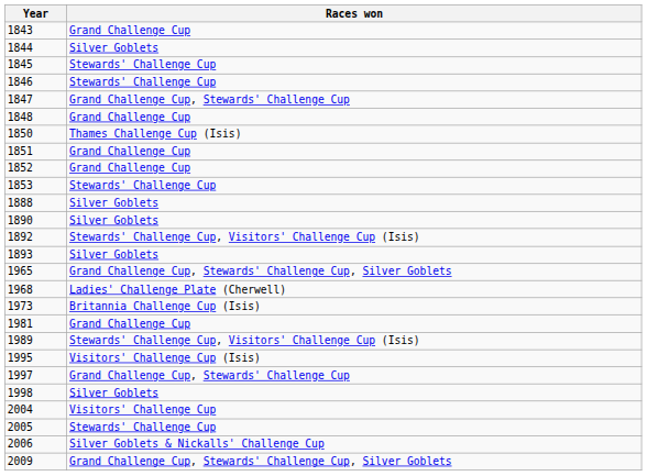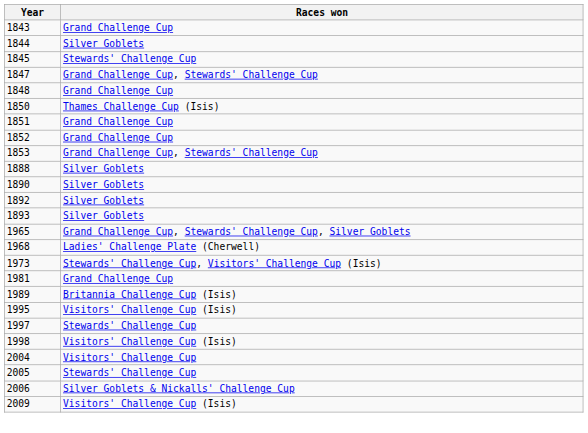 <table class="wikitable">
 <tr>
 <th width=70>Year</th>
 <th width=700>Races won</th>
 </tr>
 <tr>
 <td>1843</td>
 <td><a href='#'>Grand Challenge Cup</a></td>
 </tr>
 <tr>
 <td>1844</td>
 <td><a href='#'>Silver Goblets</a></td>
 </tr>
 <tr>
 <td>1845</td>
-<td><a href='#'>Stewards' Challenge Cup</a></td>
-</tr>
-<tr>
-<td>1846</td>
 <td><a href='#'>Stewards' Challenge Cup</a></td>
 </tr>
 <tr>
 <td>1847</td>
 <td><a href='#'>Grand Challenge Cup</a>, <a href='#'>Stewards' Challenge Cup</a></td>
 </tr>
 <tr>
 <td>1848</td>
 <td><a href='#'>Grand Challenge Cup</a></td>
 </tr>
 <tr>
 <td>1850</td>
 <td><a href='#'>Thames Challenge Cup</a> (Isis)</td>
 </tr>
 <tr>
 <td>1851</td>
 <td><a href='#'>Grand Challenge Cup</a></td>
 </tr>
 <tr>
 <td>1852</td>
 <td><a href='#'>Grand Challenge Cup</a></td>
 </tr>
 <tr>
 <td>1853</td>
-<td><a href='#'>Stewards' Challenge Cup</a></td>
+<td><a href='#'>Grand Challenge Cup</a>, <a href='#'>Stewards' Challenge Cup</a></td>
 </tr>
 <tr>
 <td>1888</td>
 <td><a href='#'>Silver Goblets</a></td>
 </tr>
 <tr>
 <td>1890</td>
 <td><a href='#'>Silver Goblets</a></td>
 </tr>
 <tr>
 <td>1892</td>
-<td><a href='#'>Stewards' Challenge Cup</a>, <a href='#'>Visitors' Challenge Cup</a> (Isis)</td>
+<td><a href='#'>Silver Goblets</a></td>
 </tr>
 <tr>
 <td>1893</td>
 <td><a href='#'>Silver Goblets</a></td>
 </tr>
 <tr>
 <td>1965</td>
 <td><a href='#'>Grand Challenge Cup</a>, <a href='#'>Stewards' Challenge Cup</a>, <a href='#'>Silver Goblets</a></td>
 </tr>
 <tr>
 <td>1968</td>
 <td><a href='#'>Ladies' Challenge Plate</a> (Cherwell)</td>
 </tr>
 <tr>
 <td>1973</td>
-<td><a href='#'>Britannia Challenge Cup</a> (Isis)</td>
+<td><a href='#'>Stewards' Challenge Cup</a>, <a href='#'>Visitors' Challenge Cup</a> (Isis)</td>
 </tr>
 <tr>
 <td>1981</td>
 <td><a href='#'>Grand Challenge Cup</a></td>
 </tr>
 <tr>
 <td>1989</td>
-<td><a href='#'>Stewards' Challenge Cup</a>, <a href='#'>Visitors' Challenge Cup</a> (Isis)</td>
+<td><a href='#'>Britannia Challenge Cup</a> (Isis)</td>
 </tr>
 <tr>
 <td>1995</td>
 <td><a href='#'>Visitors' Challenge Cup</a> (Isis)</td>
 </tr>
 <tr>
 <td>1997</td>
-<td><a href='#'>Grand Challenge Cup</a>, <a href='#'>Stewards' Challenge Cup</a></td>
+<td><a href='#'>Stewards' Challenge Cup</a></td>
 </tr>
 <tr>
 <td>1998</td>
-<td><a href='#'>Silver Goblets</a></td>
+<td><a href='#'>Visitors' Challenge Cup</a> (Isis)</td>
 </tr>
 <tr>
 <td>2004</td>
 <td><a href='#'>Visitors' Challenge Cup</a></td>
 </tr>
 <tr>
 <td>2005</td>
 <td><a href='#'>Stewards' Challenge Cup</a></td>
 </tr>
 <tr>
 <td>2006</td>
 <td><a href='#'>Silver Goblets & Nickalls' Challenge Cup</a></td>
 </tr>
 <tr>
 <td>2009</td>
-<td><a href='#'>Grand Challenge Cup</a>, <a href='#'>Stewards' Challenge Cup</a>, <a href='#'>Silver Goblets</a></td>
+<td><a href='#'>Visitors' Challenge Cup</a> (Isis)</td>
 </tr>
 </table>
